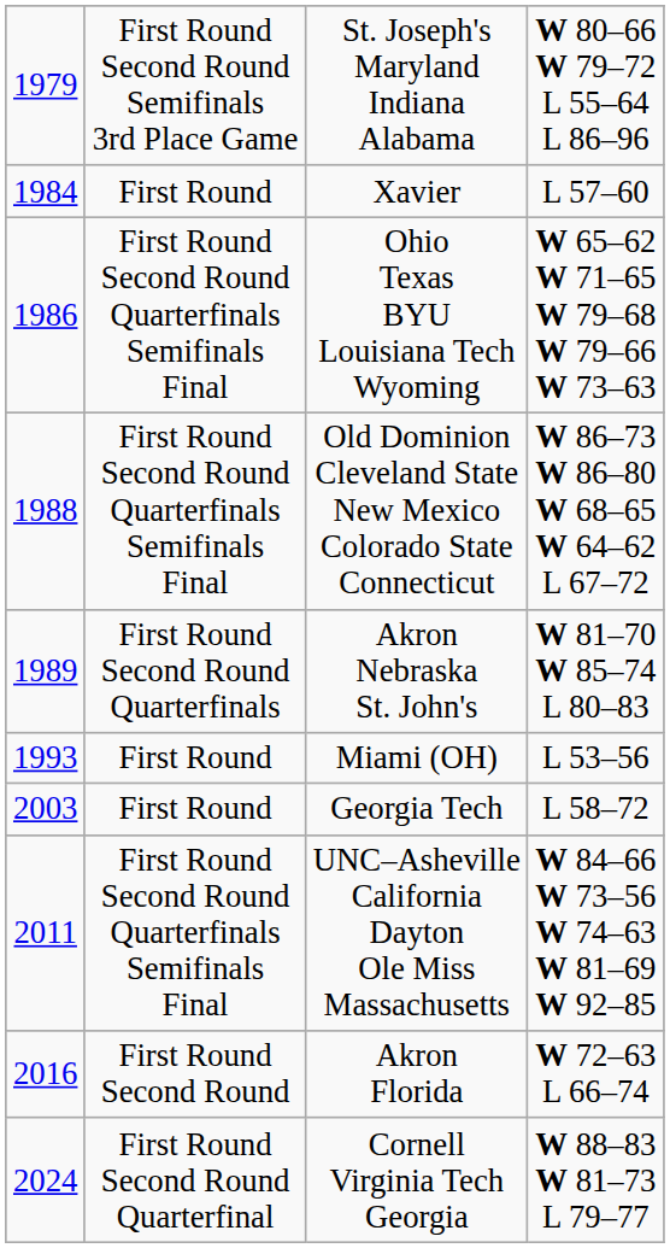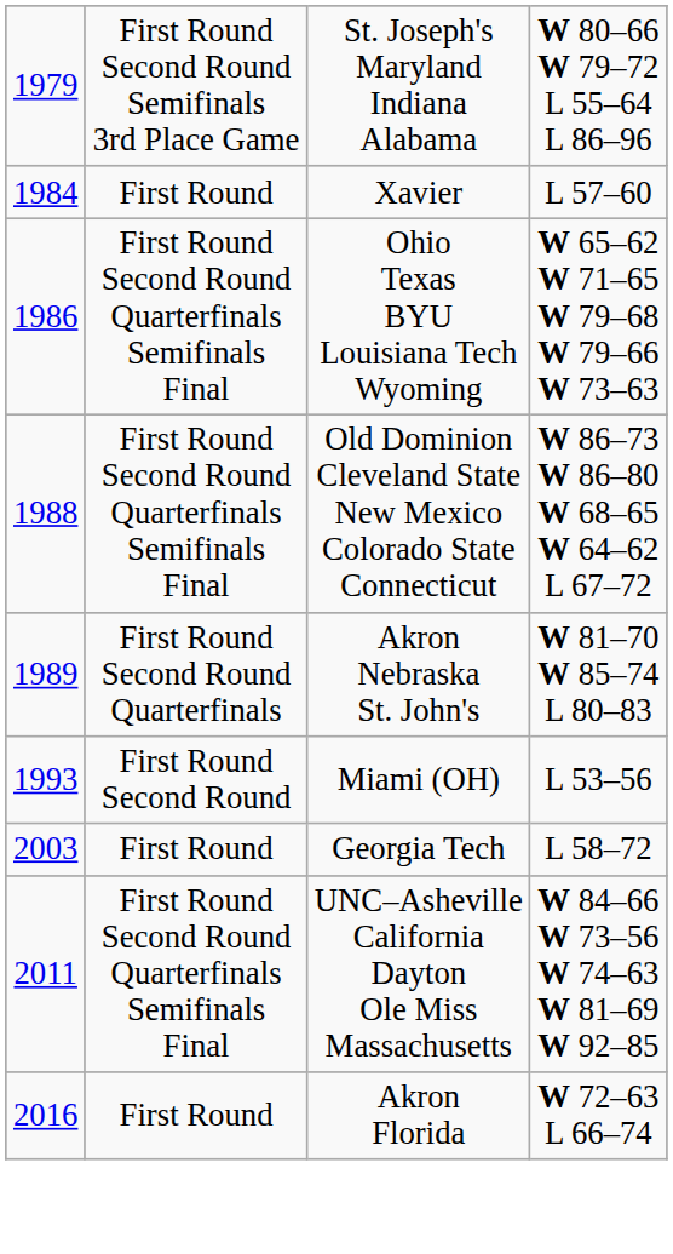 <table class="wikitable">
 <tr align="center">
 <td><a href='#'>1979</a></td>
 <td>First Round<br>Second Round<br>Semifinals<br>3rd Place Game</td>
 <td>St. Joseph's<br>Maryland<br>Indiana<br>Alabama</td>
 <td><strong>W</strong> 80–66<br><strong>W</strong> 79–72<br>L 55–64<br>L 86–96</td>
 </tr>
 <tr align="center">
 <td><a href='#'>1984</a></td>
 <td>First Round</td>
 <td>Xavier</td>
 <td>L 57–60</td>
 </tr>
 <tr align="center">
 <td><a href='#'>1986</a></td>
 <td>First Round<br>Second Round<br>Quarterfinals<br>Semifinals<br>Final</td>
 <td>Ohio<br>Texas<br>BYU<br>Louisiana Tech<br>Wyoming</td>
 <td><strong>W</strong> 65–62<br><strong>W</strong> 71–65<br><strong>W</strong> 79–68<br><strong>W</strong> 79–66<br><strong>W</strong> 73–63</td>
 </tr>
 <tr align="center">
 <td><a href='#'>1988</a></td>
 <td>First Round<br>Second Round<br>Quarterfinals<br>Semifinals<br>Final</td>
 <td>Old Dominion<br>Cleveland State<br>New Mexico<br>Colorado State<br>Connecticut</td>
 <td><strong>W</strong> 86–73<br><strong>W</strong> 86–80<br><strong>W</strong> 68–65<br><strong>W</strong> 64–62<br>L 67–72</td>
 </tr>
 <tr align="center">
 <td><a href='#'>1989</a></td>
 <td>First Round<br>Second Round<br>Quarterfinals</td>
 <td>Akron<br>Nebraska<br>St. John's</td>
 <td><strong>W</strong> 81–70<br><strong>W</strong> 85–74<br>L 80–83</td>
 </tr>
 <tr align="center">
 <td><a href='#'>1993</a></td>
-<td>First Round</td>
+<td>First Round<br>Second Round</td>
 <td>Miami (OH)</td>
 <td>L 53–56</td>
 </tr>
 <tr align="center">
 <td><a href='#'>2003</a></td>
 <td>First Round</td>
 <td>Georgia Tech</td>
 <td>L 58–72</td>
 </tr>
 <tr align="center">
 <td><a href='#'>2011</a></td>
 <td>First Round<br>Second Round<br>Quarterfinals<br>Semifinals<br>Final</td>
 <td>UNC–Asheville<br>California<br>Dayton<br>Ole Miss<br>Massachusetts</td>
 <td><strong>W</strong> 84–66<br><strong>W</strong> 73–56<br><strong>W</strong> 74–63<br><strong>W</strong> 81–69<br><strong>W</strong> 92–85</td>
 </tr>
 <tr align="center">
 <td><a href='#'>2016</a></td>
-<td>First Round<br>Second Round</td>
+<td>First Round</td>
 <td>Akron<br>Florida</td>
 <td><strong>W</strong> 72–63<br>L 66–74</td>
 </tr>
-<tr align="center">
-<td><a href='#'>2024</a></td>
-<td>First Round<br>Second Round<br>Quarterfinal</td>
-<td>Cornell<br>Virginia Tech<br>Georgia</td>
-<td><strong>W</strong> 88–83<br><strong>W</strong> 81–73<br>L 79–77</td>
-</tr>
 </table>
